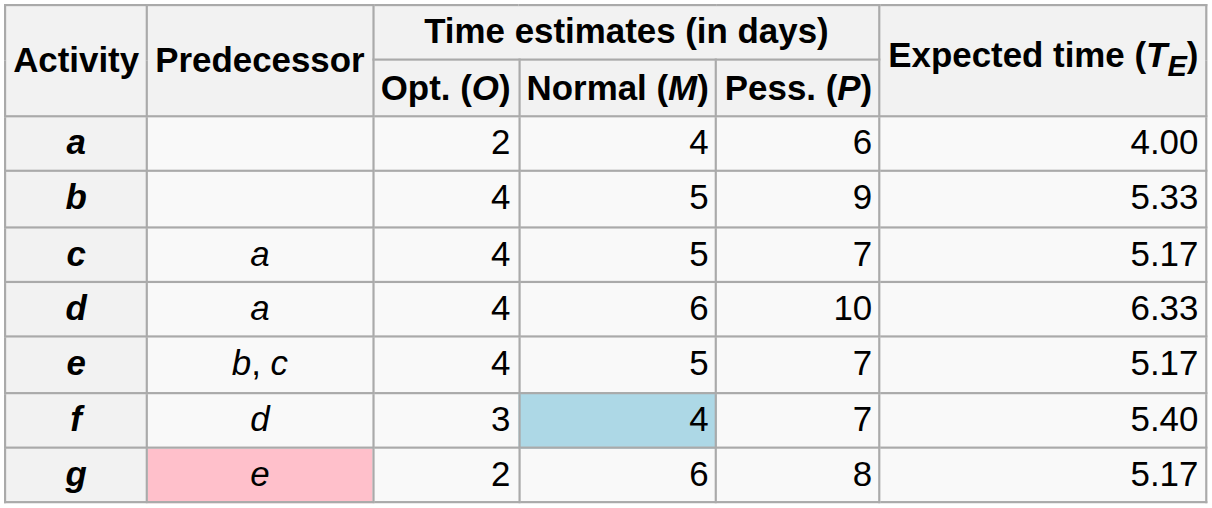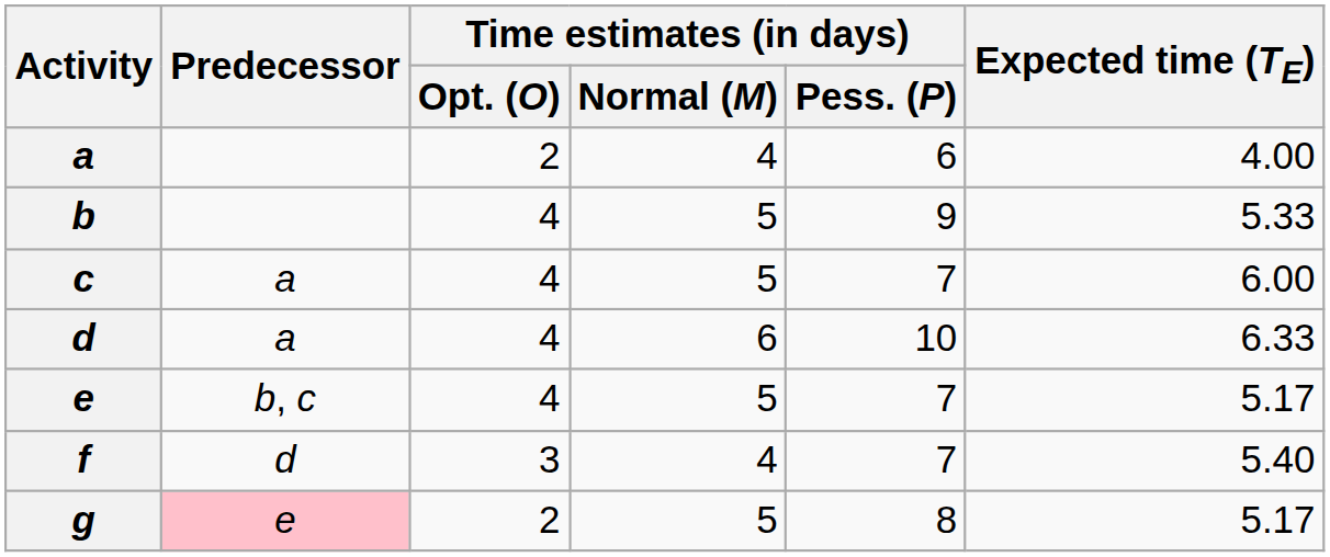 <table class="wikitable" style="text-align:right">
 <tr>
 <th rowspan="2">Activity</th>
 <th rowspan="2">Predecessor</th>
 <th colspan="3">Time estimates (in days)</th>
 <th rowspan="2">Expected time (<em>T<sub>E</sub></em>)</th>
 </tr>
 <tr>
 <th>Opt. (<em>O</em>)</th>
 <th>Normal (<em>M</em>)</th>
 <th>Pess. (<em>P</em>)</th>
 </tr>
 <tr>
 <th><em>a</em></th>
 <td></td>
 <td>2</td>
 <td>4</td>
 <td>6</td>
 <td>4.00</td>
 </tr>
 <tr>
 <th><em>b</em></th>
 <td></td>
 <td>4</td>
 <td>5</td>
 <td>9</td>
 <td>5.33</td>
 </tr>
 <tr>
 <th><em>c</em></th>
 <td style="text-align:center"><em>a</em></td>
 <td>4</td>
 <td>5</td>
 <td>7</td>
-<td>5.17</td>
+<td>6.00</td>
 </tr>
 <tr>
 <th><em>d</em></th>
 <td style="text-align:center"><em>a</em></td>
 <td>4</td>
 <td>6</td>
 <td>10</td>
 <td>6.33</td>
 </tr>
 <tr>
 <th><em>e</em></th>
 <td style="text-align:center"><em>b</em>, <em>c</em></td>
 <td>4</td>
 <td>5</td>
 <td>7</td>
 <td>5.17</td>
 </tr>
 <tr>
 <th><em>f</em></th>
 <td style="text-align:center"><em>d</em></td>
 <td>3</td>
-<td style="background: lightblue;">4</td>
+<td>4</td>
 <td>7</td>
 <td>5.40</td>
 </tr>
 <tr>
 <th><em>g</em></th>
 <td style="background: pink; text-align:center"><em>e</em></td>
 <td>2</td>
-<td>6</td>
+<td>5</td>
 <td>8</td>
 <td>5.17</td>
 </tr>
 </table>
